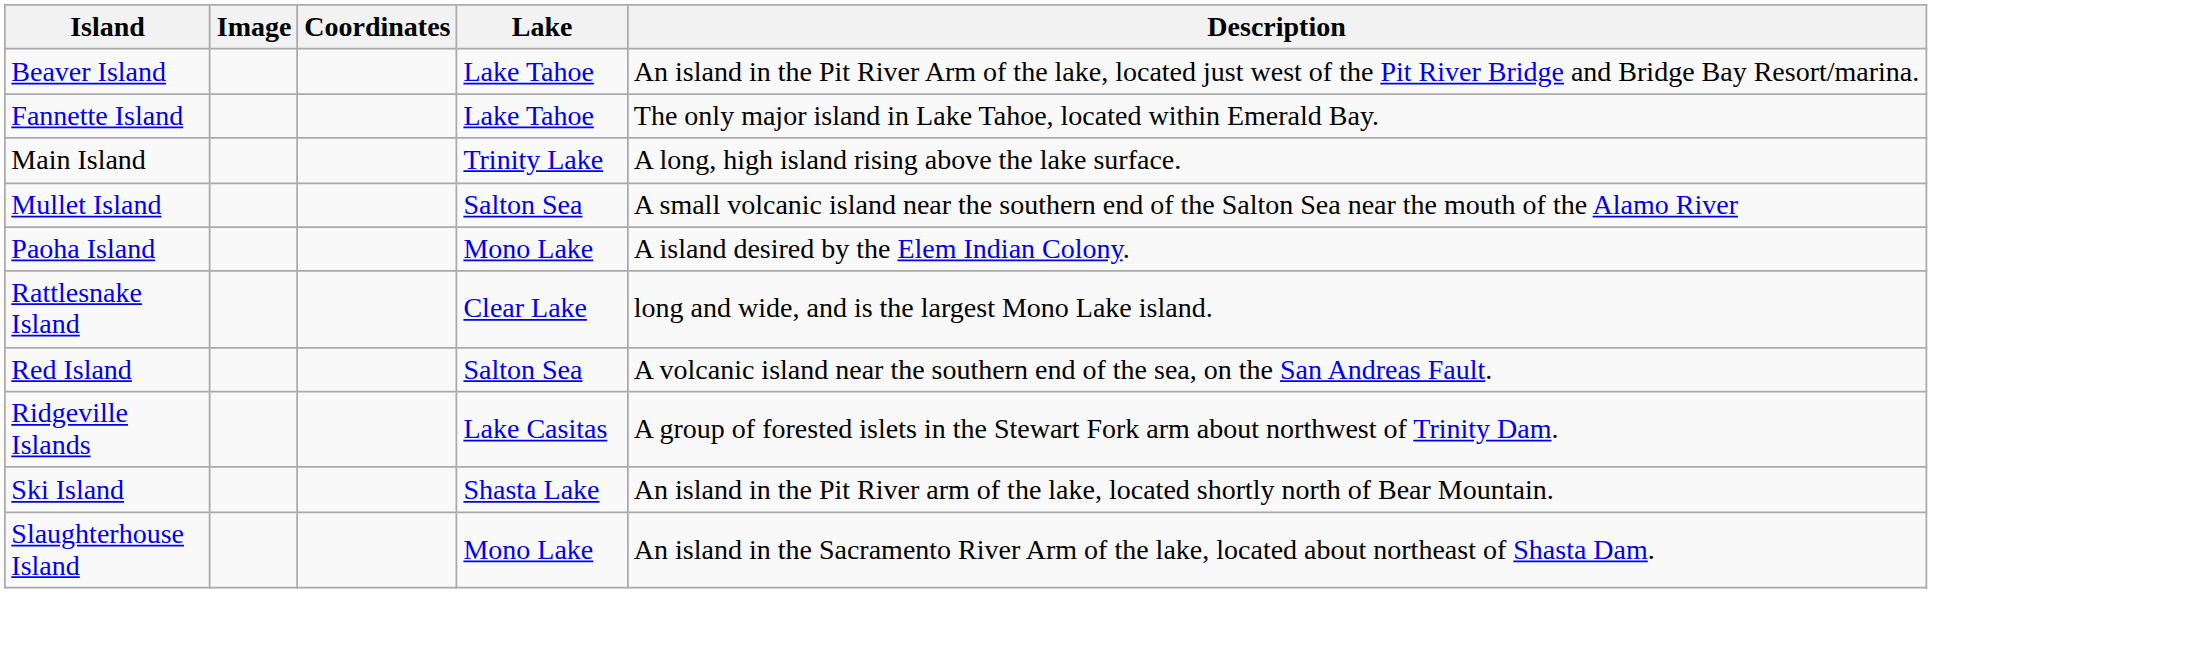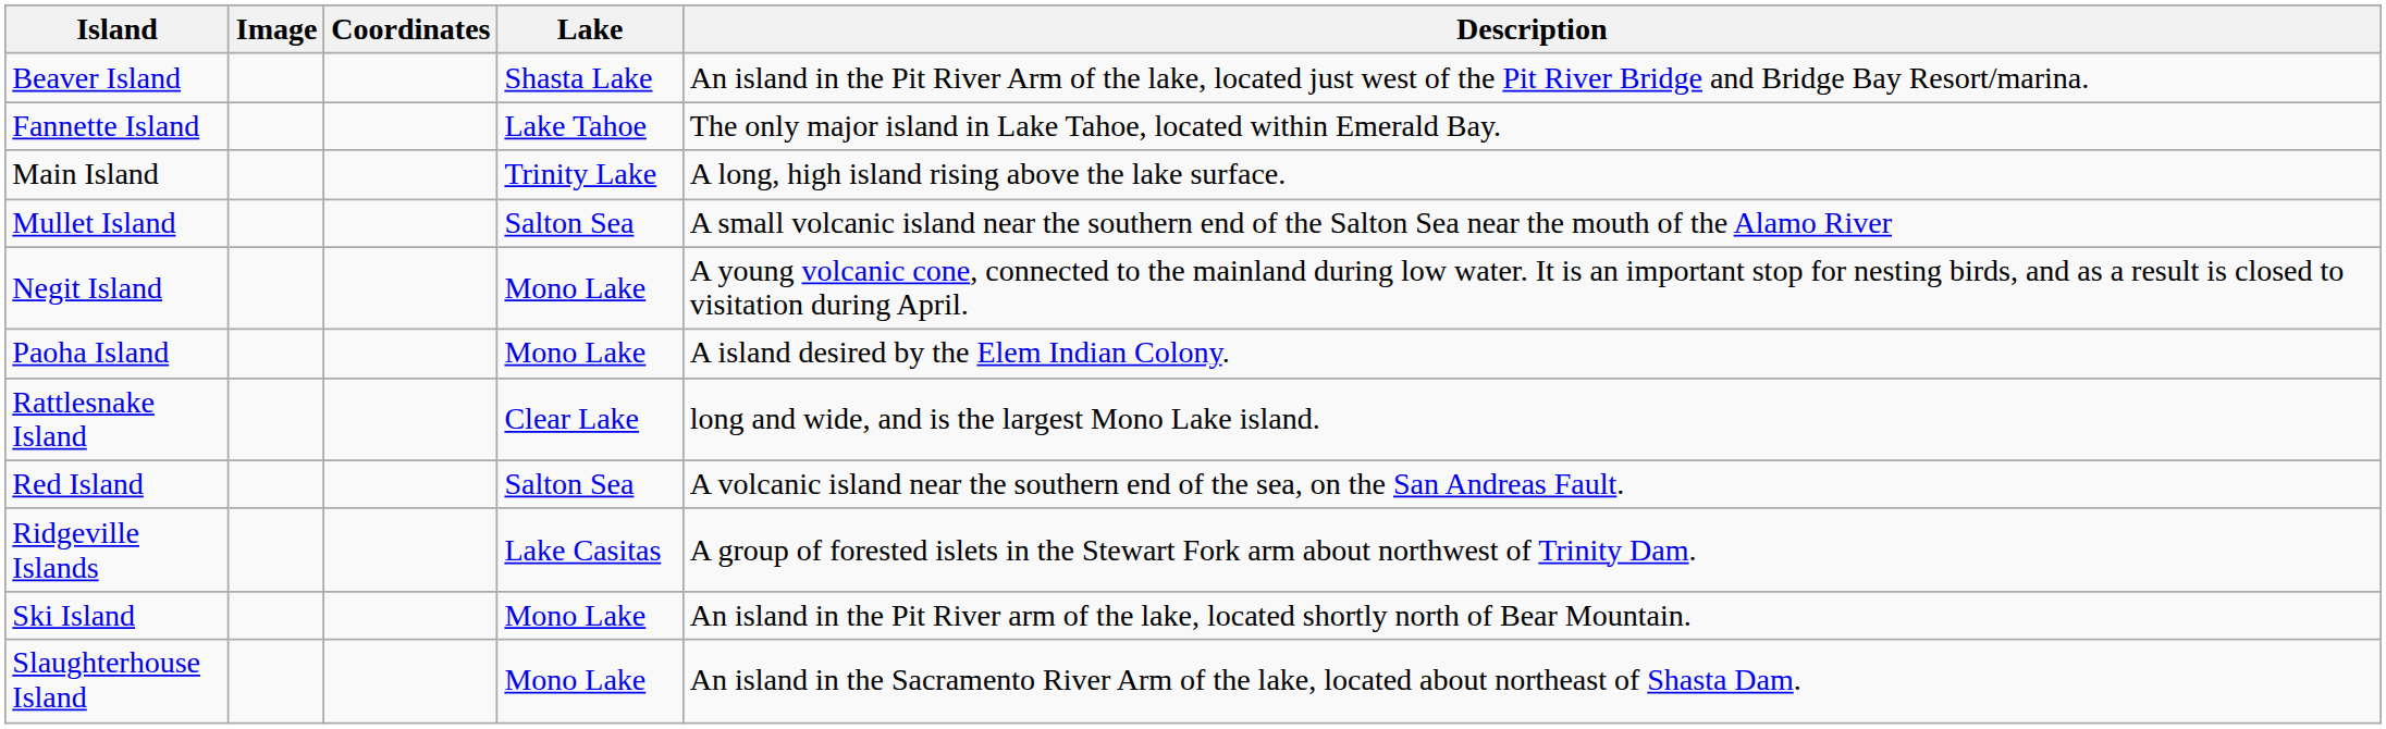 <table class="wikitable sortable">
 <tr>
 <th width=110>Island</th>
 <th class="unsortable">Image</th>
 <th>Coordinates</th>
 <th width=90>Lake</th>
 <th class="unsortable">Description</th>
 </tr>
 <tr>
 <td><a href='#'>Beaver Island</a></td>
 <td></td>
 <td></td>
-<td><a href='#'>Lake Tahoe</a></td>
+<td><a href='#'>Shasta Lake</a></td>
 <td>An island in the Pit River Arm of the lake, located just west of the <a href='#'>Pit River Bridge</a> and Bridge Bay Resort/marina.</td>
 </tr>
 <tr>
 <td><a href='#'>Fannette Island</a></td>
 <td></td>
 <td></td>
 <td><a href='#'>Lake Tahoe</a></td>
 <td>The only major island in Lake Tahoe, located within Emerald Bay.</td>
 </tr>
 <tr>
 <td>Main Island</td>
 <td></td>
 <td></td>
 <td><a href='#'>Trinity Lake</a></td>
 <td>A  long,  high island rising  above the lake surface.</td>
 </tr>
 <tr>
 <td><a href='#'>Mullet Island</a></td>
 <td></td>
 <td></td>
 <td><a href='#'>Salton Sea</a></td>
 <td>A small volcanic island near the southern end of the Salton Sea near the mouth of the <a href='#'>Alamo River</a></td>
+</tr>
+<tr>
+<td><a href='#'>Negit Island</a></td>
+<td></td>
+<td></td>
+<td><a href='#'>Mono Lake</a></td>
+<td>A young <a href='#'>volcanic cone</a>, connected to the mainland during low water. It is an important stop for nesting birds, and as a result is closed to visitation during April.</td>
 </tr>
 <tr>
 <td><a href='#'>Paoha Island</a></td>
 <td></td>
 <td></td>
 <td><a href='#'>Mono Lake</a></td>
 <td>A  island desired by the <a href='#'>Elem Indian Colony</a>.</td>
 </tr>
 <tr>
 <td><a href='#'>Rattlesnake Island</a></td>
 <td></td>
 <td></td>
 <td><a href='#'>Clear Lake</a></td>
 <td> long and  wide, and is the largest Mono Lake island.</td>
 </tr>
 <tr>
 <td><a href='#'>Red Island</a></td>
 <td></td>
 <td></td>
 <td><a href='#'>Salton Sea</a></td>
 <td>A volcanic island near the southern end of the sea, on the <a href='#'>San Andreas Fault</a>.</td>
 </tr>
 <tr>
 <td><a href='#'>Ridgeville Islands</a></td>
 <td></td>
 <td></td>
 <td><a href='#'>Lake Casitas</a></td>
 <td>A group of forested islets in the Stewart Fork arm about  northwest of <a href='#'>Trinity Dam</a>.</td>
 </tr>
 <tr>
 <td><a href='#'>Ski Island</a></td>
 <td></td>
 <td></td>
-<td><a href='#'>Shasta Lake</a></td>
+<td><a href='#'>Mono Lake</a></td>
 <td>An island in the Pit River arm of the lake, located shortly north of Bear Mountain.</td>
 </tr>
 <tr>
 <td><a href='#'>Slaughterhouse Island</a></td>
 <td></td>
 <td></td>
 <td><a href='#'>Mono Lake</a></td>
 <td>An island in the Sacramento River Arm of the lake, located about  northeast of <a href='#'>Shasta Dam</a>.</td>
 </tr>
 </table>
